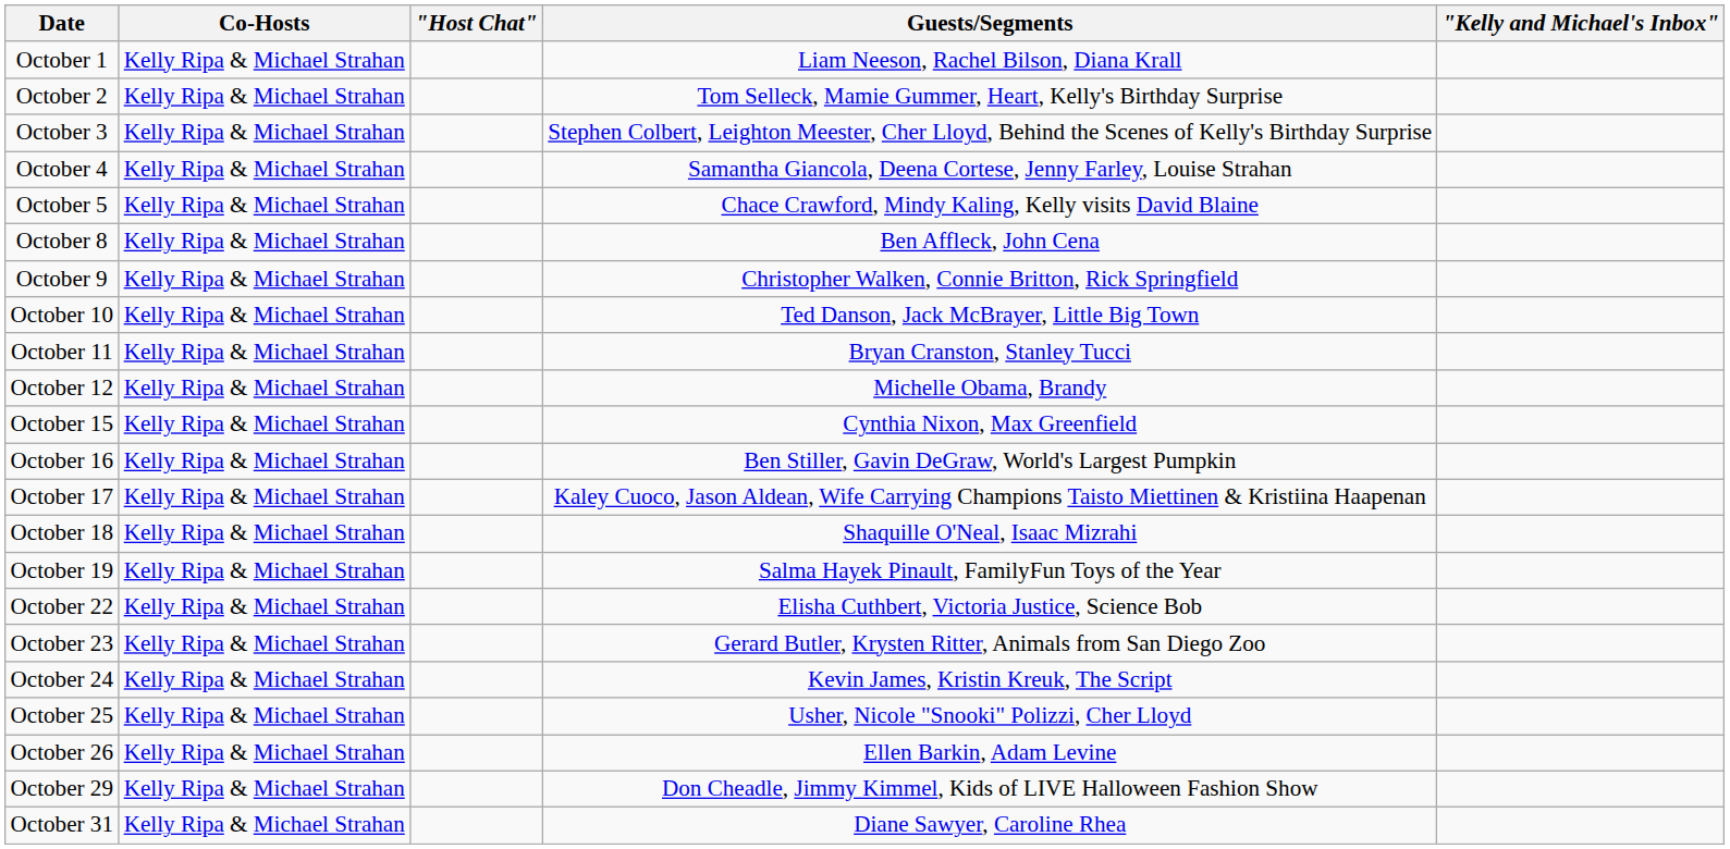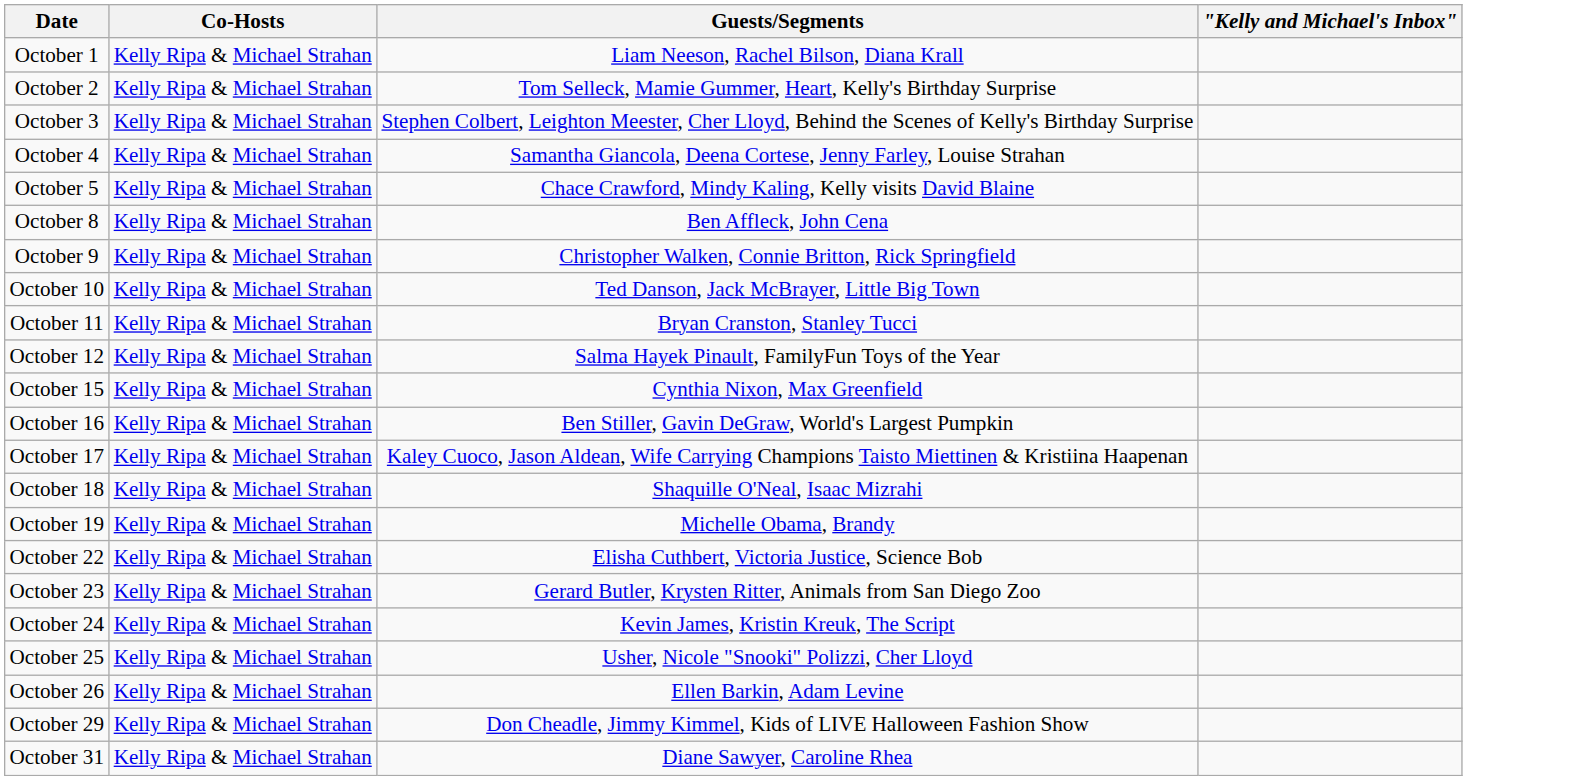 <table class="wikitable sortable" style="text-align:center;">
 <tr>
 <th>Date</th>
 <th>Co-Hosts</th>
-<th><em>"Host Chat"</em></th>
 <th>Guests/Segments</th>
 <th><em>"Kelly and Michael's Inbox"</em></th>
 </tr>
 <tr>
 <td>October 1</td>
 <td><a href='#'>Kelly Ripa</a> & <a href='#'>Michael Strahan</a></td>
-<td></td>
 <td><a href='#'>Liam Neeson</a>, <a href='#'>Rachel Bilson</a>, <a href='#'>Diana Krall</a></td>
 <td></td>
 </tr>
 <tr>
 <td>October 2</td>
 <td><a href='#'>Kelly Ripa</a> & <a href='#'>Michael Strahan</a></td>
-<td></td>
 <td><a href='#'>Tom Selleck</a>, <a href='#'>Mamie Gummer</a>, <a href='#'>Heart</a>, Kelly's Birthday Surprise</td>
 <td></td>
 </tr>
 <tr>
 <td>October 3</td>
 <td><a href='#'>Kelly Ripa</a> & <a href='#'>Michael Strahan</a></td>
-<td></td>
 <td><a href='#'>Stephen Colbert</a>, <a href='#'>Leighton Meester</a>, <a href='#'>Cher Lloyd</a>, Behind the Scenes of Kelly's Birthday Surprise</td>
 <td></td>
 </tr>
 <tr>
 <td>October 4</td>
 <td><a href='#'>Kelly Ripa</a> & <a href='#'>Michael Strahan</a></td>
-<td></td>
 <td><a href='#'>Samantha Giancola</a>, <a href='#'>Deena Cortese</a>, <a href='#'>Jenny Farley</a>, Louise Strahan</td>
 <td></td>
 </tr>
 <tr>
 <td>October 5</td>
 <td><a href='#'>Kelly Ripa</a> & <a href='#'>Michael Strahan</a></td>
-<td></td>
 <td><a href='#'>Chace Crawford</a>, <a href='#'>Mindy Kaling</a>, Kelly visits <a href='#'>David Blaine</a></td>
 <td></td>
 </tr>
 <tr>
 <td>October 8</td>
 <td><a href='#'>Kelly Ripa</a> & <a href='#'>Michael Strahan</a></td>
-<td></td>
 <td><a href='#'>Ben Affleck</a>, <a href='#'>John Cena</a></td>
 <td></td>
 </tr>
 <tr>
 <td>October 9</td>
 <td><a href='#'>Kelly Ripa</a> & <a href='#'>Michael Strahan</a></td>
-<td></td>
 <td><a href='#'>Christopher Walken</a>, <a href='#'>Connie Britton</a>, <a href='#'>Rick Springfield</a></td>
 <td></td>
 </tr>
 <tr>
 <td>October 10</td>
 <td><a href='#'>Kelly Ripa</a> & <a href='#'>Michael Strahan</a></td>
-<td></td>
 <td><a href='#'>Ted Danson</a>, <a href='#'>Jack McBrayer</a>, <a href='#'>Little Big Town</a></td>
 <td></td>
 </tr>
 <tr>
 <td>October 11</td>
 <td><a href='#'>Kelly Ripa</a> & <a href='#'>Michael Strahan</a></td>
-<td></td>
 <td><a href='#'>Bryan Cranston</a>, <a href='#'>Stanley Tucci</a></td>
 <td></td>
 </tr>
 <tr>
 <td>October 12</td>
 <td><a href='#'>Kelly Ripa</a> & <a href='#'>Michael Strahan</a></td>
-<td></td>
-<td><a href='#'>Michelle Obama</a>, <a href='#'>Brandy</a></td>
+<td><a href='#'>Salma Hayek Pinault</a>, FamilyFun Toys of the Year</td>
 <td></td>
 </tr>
 <tr>
 <td>October 15</td>
 <td><a href='#'>Kelly Ripa</a> & <a href='#'>Michael Strahan</a></td>
-<td></td>
 <td><a href='#'>Cynthia Nixon</a>, <a href='#'>Max Greenfield</a></td>
 <td></td>
 </tr>
 <tr>
 <td>October 16</td>
 <td><a href='#'>Kelly Ripa</a> & <a href='#'>Michael Strahan</a></td>
-<td></td>
 <td><a href='#'>Ben Stiller</a>, <a href='#'>Gavin DeGraw</a>, World's Largest Pumpkin</td>
 <td></td>
 </tr>
 <tr>
 <td>October 17</td>
 <td><a href='#'>Kelly Ripa</a> & <a href='#'>Michael Strahan</a></td>
-<td></td>
 <td><a href='#'>Kaley Cuoco</a>, <a href='#'>Jason Aldean</a>, <a href='#'>Wife Carrying</a> Champions <a href='#'>Taisto Miettinen</a> & Kristiina Haapenan</td>
 <td></td>
 </tr>
 <tr>
 <td>October 18</td>
 <td><a href='#'>Kelly Ripa</a> & <a href='#'>Michael Strahan</a></td>
-<td></td>
 <td><a href='#'>Shaquille O'Neal</a>, <a href='#'>Isaac Mizrahi</a></td>
 <td></td>
 </tr>
 <tr>
 <td>October 19</td>
 <td><a href='#'>Kelly Ripa</a> & <a href='#'>Michael Strahan</a></td>
-<td></td>
-<td><a href='#'>Salma Hayek Pinault</a>, FamilyFun Toys of the Year</td>
+<td><a href='#'>Michelle Obama</a>, <a href='#'>Brandy</a></td>
 <td></td>
 </tr>
 <tr>
 <td>October 22</td>
 <td><a href='#'>Kelly Ripa</a> & <a href='#'>Michael Strahan</a></td>
-<td></td>
 <td><a href='#'>Elisha Cuthbert</a>, <a href='#'>Victoria Justice</a>, Science Bob</td>
 <td></td>
 </tr>
 <tr>
 <td>October 23</td>
 <td><a href='#'>Kelly Ripa</a> & <a href='#'>Michael Strahan</a></td>
-<td></td>
 <td><a href='#'>Gerard Butler</a>, <a href='#'>Krysten Ritter</a>, Animals from San Diego Zoo</td>
 <td></td>
 </tr>
 <tr>
 <td>October 24</td>
 <td><a href='#'>Kelly Ripa</a> & <a href='#'>Michael Strahan</a></td>
-<td></td>
 <td><a href='#'>Kevin James</a>, <a href='#'>Kristin Kreuk</a>, <a href='#'>The Script</a></td>
 <td></td>
 </tr>
 <tr>
 <td>October 25</td>
 <td><a href='#'>Kelly Ripa</a> & <a href='#'>Michael Strahan</a></td>
-<td></td>
 <td><a href='#'>Usher</a>, <a href='#'>Nicole "Snooki" Polizzi</a>, <a href='#'>Cher Lloyd</a></td>
 <td></td>
 </tr>
 <tr>
 <td>October 26</td>
 <td><a href='#'>Kelly Ripa</a> & <a href='#'>Michael Strahan</a></td>
-<td></td>
 <td><a href='#'>Ellen Barkin</a>, <a href='#'>Adam Levine</a></td>
 <td></td>
 </tr>
 <tr>
 <td>October 29</td>
 <td><a href='#'>Kelly Ripa</a> & <a href='#'>Michael Strahan</a></td>
-<td></td>
 <td><a href='#'>Don Cheadle</a>, <a href='#'>Jimmy Kimmel</a>, Kids of LIVE Halloween Fashion Show</td>
 <td></td>
 </tr>
 <tr>
 <td>October 31</td>
 <td><a href='#'>Kelly Ripa</a> & <a href='#'>Michael Strahan</a></td>
-<td></td>
 <td><a href='#'>Diane Sawyer</a>, <a href='#'>Caroline Rhea</a></td>
 <td></td>
 </tr>
 </table>
